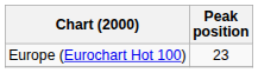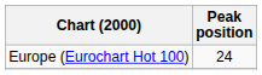 <table class="wikitable sortable">
 <tr>
 <th>Chart (2000)</th>
 <th>Peak<br>position</th>
 </tr>
 <tr>
 <td>Europe (<a href='#'>Eurochart Hot 100</a>)</td>
-<td align="center">23</td>
+<td align="center">24</td>
 </tr>
 <tr>
 </tr>
 <tr>
 </tr>
 <tr>
 </tr>
 </table>
